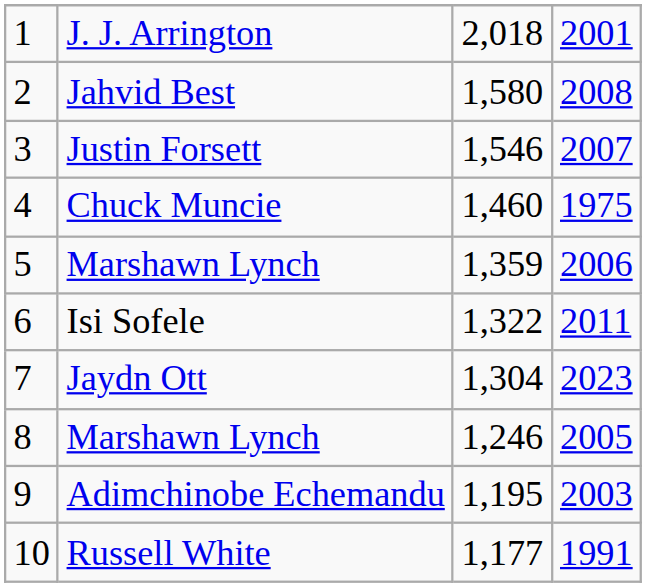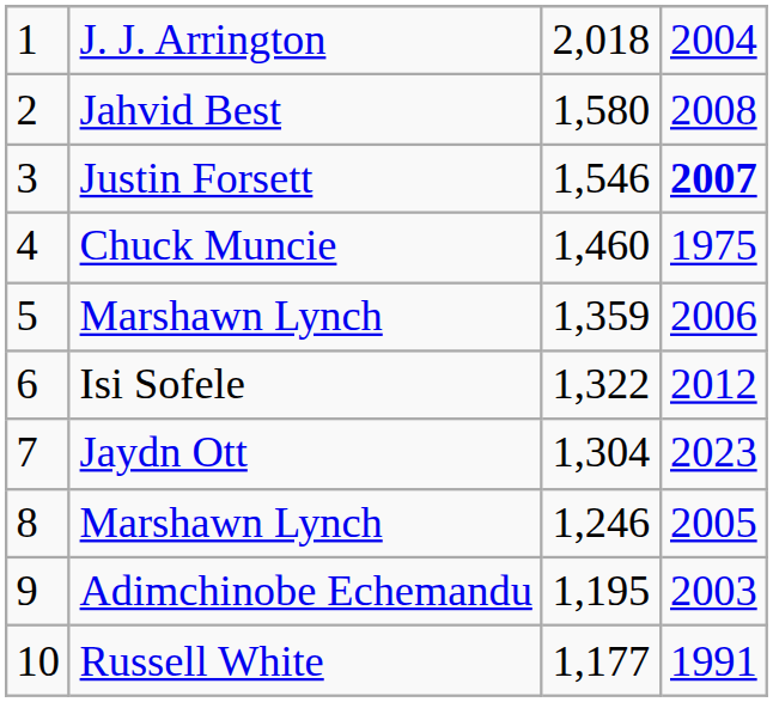 <table class="wikitable">
 <tr>
 </tr>
 <tr>
 <td>1</td>
 <td><a href='#'>J. J. Arrington</a></td>
 <td>2,018</td>
-<td><a href='#'>2001</a></td>
+<td><a href='#'>2004</a></td>
 </tr>
 <tr>
 <td>2</td>
 <td><a href='#'>Jahvid Best</a></td>
 <td>1,580</td>
 <td><a href='#'>2008</a></td>
 </tr>
 <tr>
 <td>3</td>
 <td><a href='#'>Justin Forsett</a></td>
 <td>1,546</td>
-<td><a href='#'>2007</a></td>
+<td><strong><a href='#'>2007</a></strong></td>
 </tr>
 <tr>
 <td>4</td>
 <td><a href='#'>Chuck Muncie</a></td>
 <td>1,460</td>
 <td><a href='#'>1975</a></td>
 </tr>
 <tr>
 <td>5</td>
 <td><a href='#'>Marshawn Lynch</a></td>
 <td>1,359</td>
 <td><a href='#'>2006</a></td>
 </tr>
 <tr>
 <td>6</td>
 <td>Isi Sofele</td>
 <td>1,322</td>
-<td><a href='#'>2011</a></td>
+<td><a href='#'>2012</a></td>
 </tr>
 <tr>
 <td>7</td>
 <td><a href='#'>Jaydn Ott</a></td>
 <td>1,304</td>
 <td><a href='#'>2023</a></td>
 </tr>
 <tr>
 <td>8</td>
 <td><a href='#'>Marshawn Lynch</a></td>
 <td>1,246</td>
 <td><a href='#'>2005</a></td>
 </tr>
 <tr>
 <td>9</td>
 <td><a href='#'>Adimchinobe Echemandu</a></td>
 <td>1,195</td>
 <td><a href='#'>2003</a></td>
 </tr>
 <tr>
 <td>10</td>
 <td><a href='#'>Russell White</a></td>
 <td>1,177</td>
 <td><a href='#'>1991</a></td>
 </tr>
 </table>
